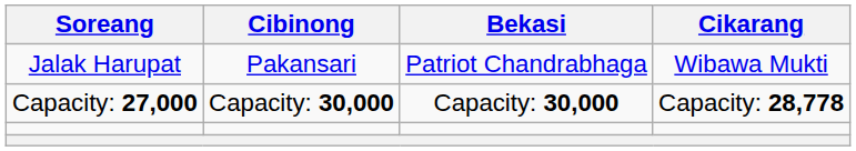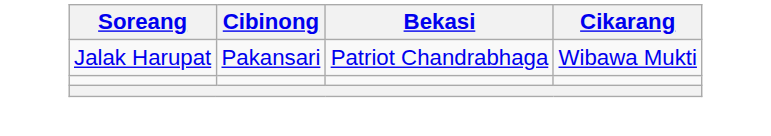 <table class="wikitable" style="margin:1em auto; text-align:center;">
 <tr>
 <th><a href='#'>Soreang</a></th>
 <th><a href='#'>Cibinong</a></th>
 <th><a href='#'>Bekasi</a></th>
 <th><a href='#'>Cikarang</a></th>
 </tr>
 <tr>
 <td><a href='#'>Jalak Harupat</a></td>
 <td><a href='#'>Pakansari</a></td>
 <td><a href='#'>Patriot Chandrabhaga</a></td>
 <td><a href='#'>Wibawa Mukti</a></td>
 </tr>
 <tr>
-<td>Capacity: <strong>27,000</strong></td>
-<td>Capacity: <strong>30,000</strong></td>
-<td>Capacity: <strong>30,000</strong></td>
-<td>Capacity: <strong>28,778</strong></td>
-</tr>
-<tr>
 <td></td>
 <td></td>
 <td></td>
 <td></td>
 </tr>
 <tr>
 <th colspan=4 rowspan=5 text-align="center"></th>
 </tr>
 </table>
